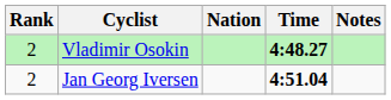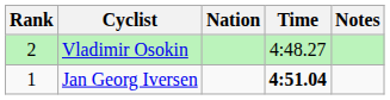 <table class="wikitable sortable" style=text-align:center>
 <tr>
 <th>Rank</th>
 <th>Cyclist</th>
 <th>Nation</th>
 <th>Time</th>
 <th>Notes</th>
 </tr>
 <tr bgcolor=bbf3bb>
 <td>2</td>
 <td align=left data-sort-value="Osokin, Vladimir"><a href='#'>Vladimir Osokin</a></td>
 <td align=left></td>
-<td><strong>4:48.27</strong></td>
+<td>4:48.27</td>
 <td></td>
 </tr>
 <tr>
-<td>2</td>
+<td>1</td>
 <td align=left data=sort-value="Iversen, Jan Georg"><a href='#'>Jan Georg Iversen</a></td>
 <td align=left></td>
 <td><strong>4:51.04</strong></td>
 <td></td>
 </tr>
 </table>
